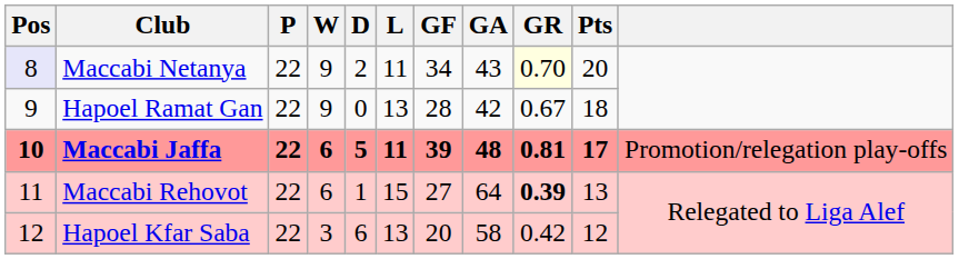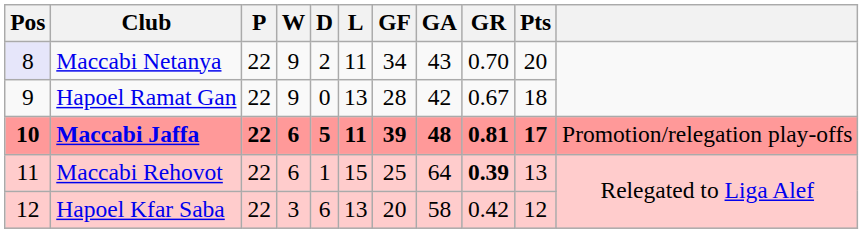 <table class="wikitable" style="text-align:center">
 <tr>
 <th>Pos</th>
 <th>Club</th>
 <th>P</th>
 <th>W</th>
 <th>D</th>
 <th>L</th>
 <th>GF</th>
 <th>GA</th>
 <th>GR</th>
 <th>Pts</th>
 <th></th>
 </tr>
 <tr>
 <td style="background: lavender;">8</td>
 <td align=left><a href='#'>Maccabi Netanya</a></td>
 <td>22</td>
 <td>9</td>
 <td>2</td>
 <td>11</td>
 <td>34</td>
 <td>43</td>
-<td style="background: lightyellow;">0.70</td>
+<td>0.70</td>
 <td>20</td>
 <td rowspan=2></td>
 </tr>
 <tr>
 <td>9</td>
 <td align=left><a href='#'>Hapoel Ramat Gan</a></td>
 <td>22</td>
 <td>9</td>
 <td>0</td>
 <td>13</td>
 <td>28</td>
 <td>42</td>
 <td>0.67</td>
 <td>18</td>
 </tr>
 <tr bgcolor=#ff9999>
 <td><strong>10</strong></td>
 <td align=left><a href='#'><strong>Maccabi Jaffa</strong></a></td>
 <td><strong>22</strong></td>
 <td><strong>6</strong></td>
 <td><strong>5</strong></td>
 <td><strong>11</strong></td>
 <td><strong>39</strong></td>
 <td><strong>48</strong></td>
 <td><strong>0.81</strong></td>
 <td><strong>17</strong></td>
 <td>Promotion/relegation play-offs</td>
 </tr>
 <tr bgcolor=#ffcccc>
 <td>11</td>
 <td align=left><a href='#'>Maccabi Rehovot</a></td>
 <td>22</td>
 <td>6</td>
 <td>1</td>
 <td>15</td>
-<td>27</td>
+<td>25</td>
 <td>64</td>
 <td><strong>0.39</strong></td>
 <td>13</td>
 <td rowspan=2>Relegated to <a href='#'>Liga Alef</a></td>
 </tr>
 <tr bgcolor=#ffcccc>
 <td>12</td>
 <td align=left><a href='#'>Hapoel Kfar Saba</a></td>
 <td>22</td>
 <td>3</td>
 <td>6</td>
 <td>13</td>
 <td>20</td>
 <td>58</td>
 <td>0.42</td>
 <td>12</td>
 </tr>
 </table>
